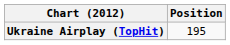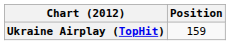 <table class="wikitable plainrowheaders" style="text-align:center;">
 <tr>
 <th scope="col">Chart (2012)</th>
 <th scope="col">Position</th>
 </tr>
 <tr>
 <th scope="row">Ukraine Airplay (<a href='#'>TopHit</a>)</th>
-<td>195</td>
+<td>159</td>
 </tr>
 </table>
